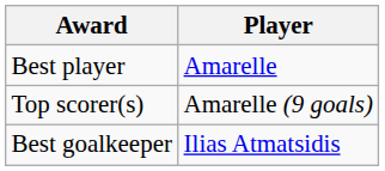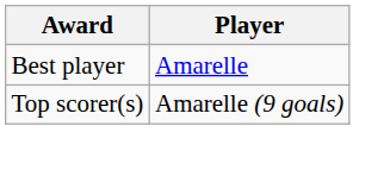 <table class="wikitable" style="text-align: center; font-size: 100%;">
 <tr>
 <th>Award</th>
 <th>Player</th>
 </tr>
 <tr align=left>
 <td>Best player</td>
 <td> <a href='#'>Amarelle</a></td>
 </tr>
 <tr align=left>
 <td>Top scorer(s)</td>
 <td> Amarelle <em>(9 goals)</em></td>
 </tr>
-<tr align=left>
-<td>Best goalkeeper</td>
-<td> <a href='#'>Ilias Atmatsidis</a></td>
-</tr>
 </table>
